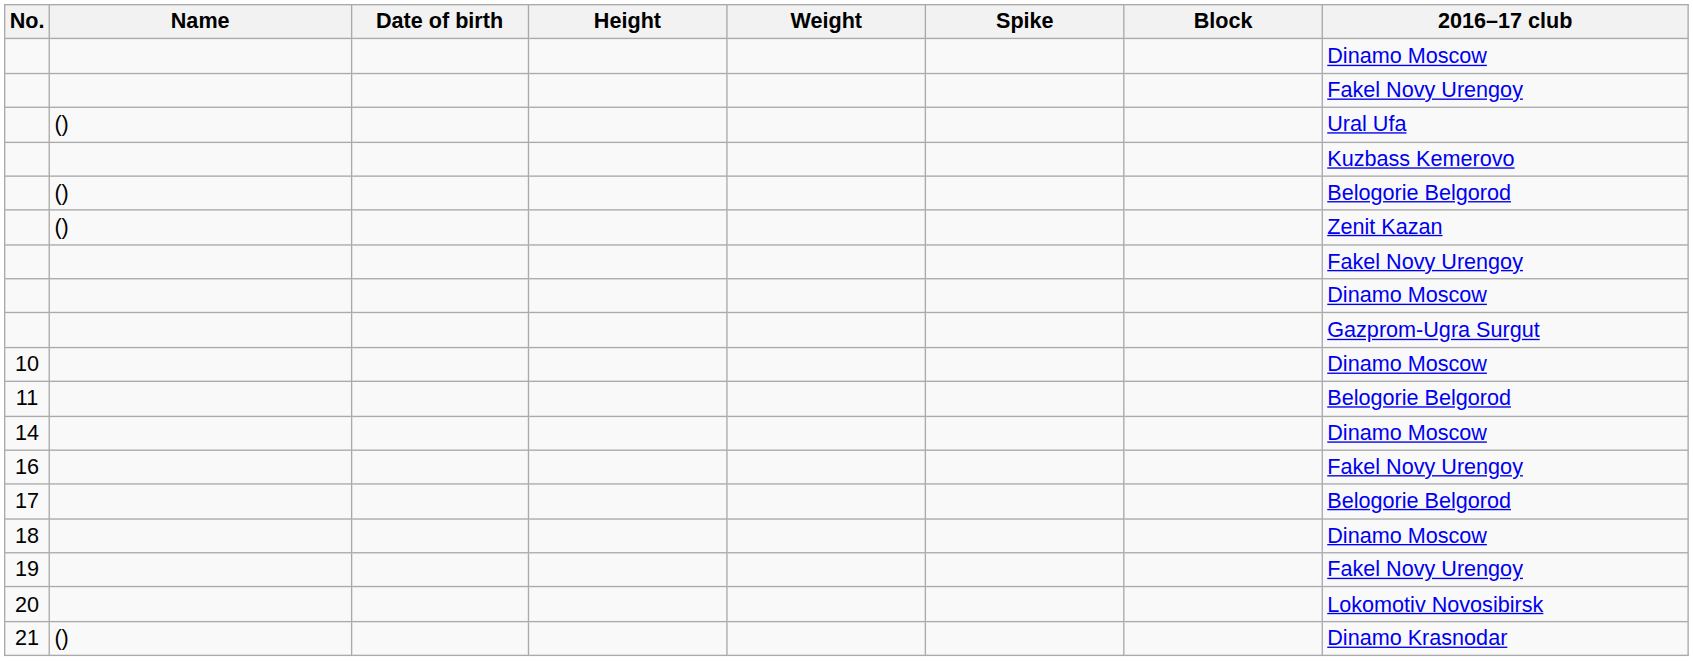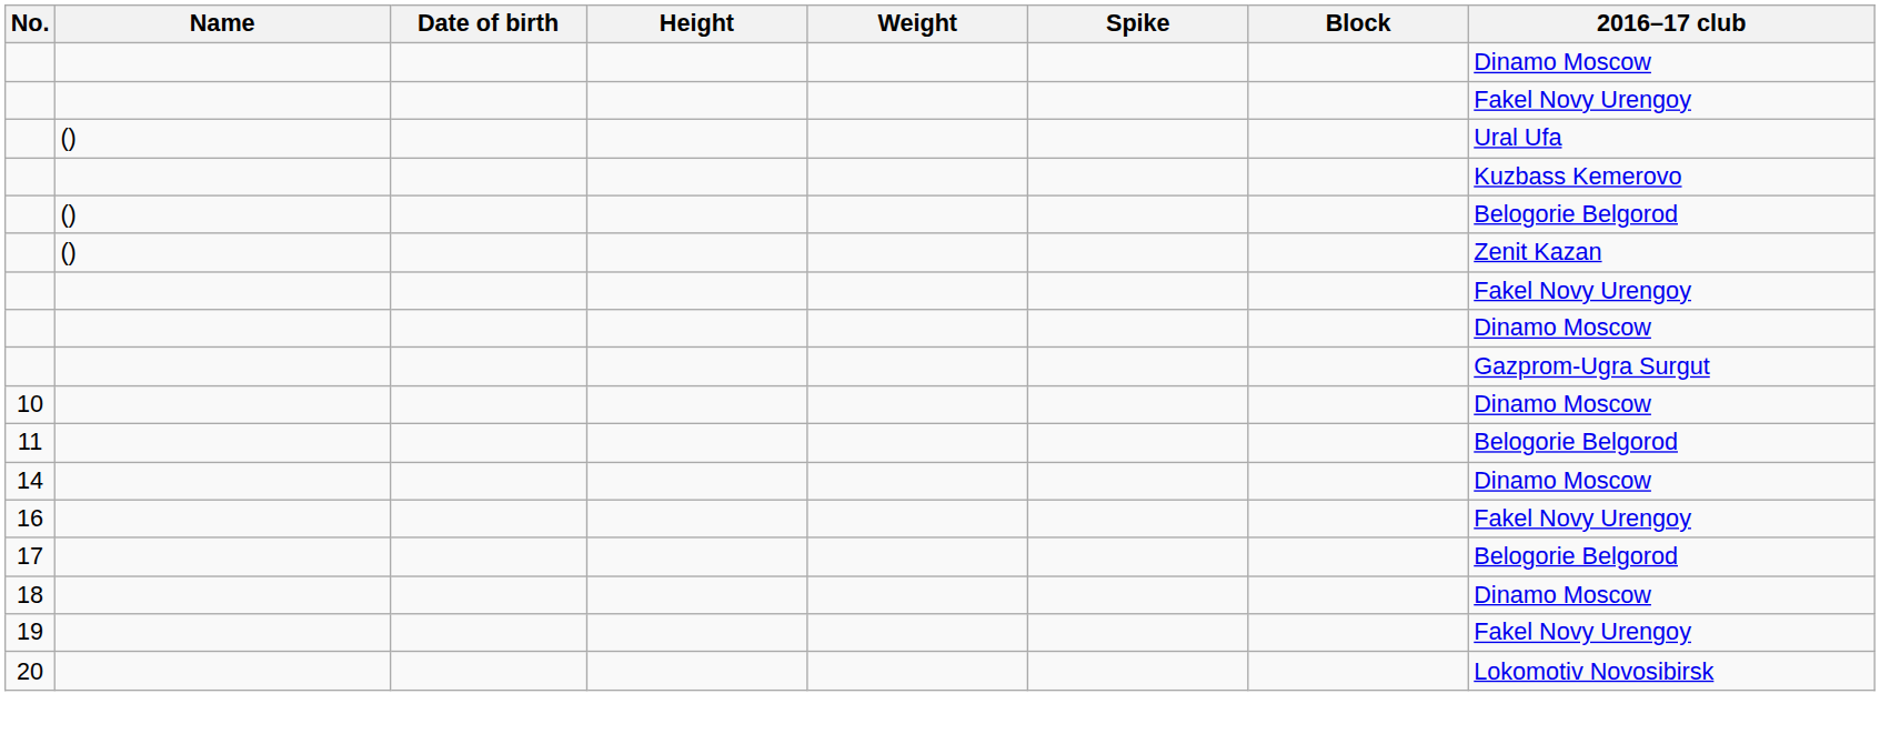 <table class="wikitable sortable" style="font-size:100%; text-align:center;">
 <tr>
 <th>No.</th>
 <th style="width:14em">Name</th>
 <th style="width:8em">Date of birth</th>
 <th style="width:9em">Height</th>
 <th style="width:9em">Weight</th>
 <th style="width:9em">Spike</th>
 <th style="width:9em">Block</th>
 <th style="width:17em">2016–17 club</th>
 </tr>
 <tr>
 <td></td>
 <td align=left></td>
 <td align=right></td>
 <td></td>
 <td></td>
 <td></td>
 <td></td>
 <td align=left> <a href='#'>Dinamo Moscow</a></td>
 </tr>
 <tr>
 <td></td>
 <td align=left></td>
 <td align=right></td>
 <td></td>
 <td></td>
 <td></td>
 <td></td>
 <td align=left> <a href='#'>Fakel Novy Urengoy</a></td>
 </tr>
 <tr>
 <td></td>
 <td align=left> ()</td>
 <td align=right></td>
 <td></td>
 <td></td>
 <td></td>
 <td></td>
 <td align=left> <a href='#'>Ural Ufa</a></td>
 </tr>
 <tr>
 <td></td>
 <td align=left></td>
 <td align=right></td>
 <td></td>
 <td></td>
 <td></td>
 <td></td>
 <td align=left> <a href='#'>Kuzbass Kemerovo</a></td>
 </tr>
 <tr>
 <td></td>
 <td align=left> ()</td>
 <td align=right></td>
 <td></td>
 <td></td>
 <td></td>
 <td></td>
 <td align=left> <a href='#'>Belogorie Belgorod</a></td>
 </tr>
 <tr>
 <td></td>
 <td align=left> ()</td>
 <td align=right></td>
 <td></td>
 <td></td>
 <td></td>
 <td></td>
 <td align=left> <a href='#'>Zenit Kazan</a></td>
 </tr>
 <tr>
 <td></td>
 <td align=left></td>
 <td align=right></td>
 <td></td>
 <td></td>
 <td></td>
 <td></td>
 <td align=left> <a href='#'>Fakel Novy Urengoy</a></td>
 </tr>
 <tr>
 <td></td>
 <td align=left></td>
 <td align=right></td>
 <td></td>
 <td></td>
 <td></td>
 <td></td>
 <td align=left> <a href='#'>Dinamo Moscow</a></td>
 </tr>
 <tr>
 <td></td>
 <td align=left></td>
 <td align=right></td>
 <td></td>
 <td></td>
 <td></td>
 <td></td>
 <td align=left> <a href='#'>Gazprom-Ugra Surgut</a></td>
 </tr>
 <tr>
 <td>10</td>
 <td align=left></td>
 <td align=right></td>
 <td></td>
 <td></td>
 <td></td>
 <td></td>
 <td align=left> <a href='#'>Dinamo Moscow</a></td>
 </tr>
 <tr>
 <td>11</td>
 <td align=left></td>
 <td align=right></td>
 <td></td>
 <td></td>
 <td></td>
 <td></td>
 <td align=left> <a href='#'>Belogorie Belgorod</a></td>
 </tr>
 <tr>
 <td>14</td>
 <td align=left></td>
 <td align=right></td>
 <td></td>
 <td></td>
 <td></td>
 <td></td>
 <td align=left> <a href='#'>Dinamo Moscow</a></td>
 </tr>
 <tr>
 <td>16</td>
 <td align=left></td>
 <td align=right></td>
 <td></td>
 <td></td>
 <td></td>
 <td></td>
 <td align=left> <a href='#'>Fakel Novy Urengoy</a></td>
 </tr>
 <tr>
 <td>17</td>
 <td align=left></td>
 <td align=right></td>
 <td></td>
 <td></td>
 <td></td>
 <td></td>
 <td align=left> <a href='#'>Belogorie Belgorod</a></td>
 </tr>
 <tr>
 <td>18</td>
 <td align=left></td>
 <td align=right></td>
 <td></td>
 <td></td>
 <td></td>
 <td></td>
 <td align=left> <a href='#'>Dinamo Moscow</a></td>
 </tr>
 <tr>
 <td>19</td>
 <td align=left></td>
 <td align=right></td>
 <td></td>
 <td></td>
 <td></td>
 <td></td>
 <td align=left> <a href='#'>Fakel Novy Urengoy</a></td>
 </tr>
 <tr>
 <td>20</td>
 <td align=left></td>
 <td align=right></td>
 <td></td>
 <td></td>
 <td></td>
 <td></td>
 <td align=left> <a href='#'>Lokomotiv Novosibirsk</a></td>
 </tr>
-<tr>
-<td>21</td>
-<td align=left> ()</td>
-<td align=right></td>
-<td></td>
-<td></td>
-<td></td>
-<td></td>
-<td align=left> <a href='#'>Dinamo Krasnodar</a></td>
-</tr>
 </table>
